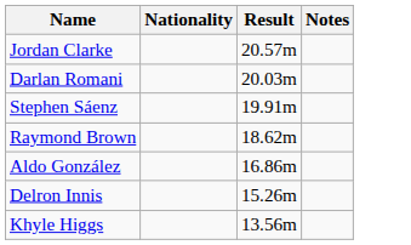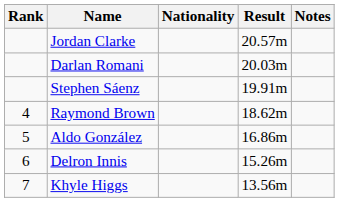 <table class="wikitable sortable" style="text-align:center">
 <tr>
+<th>Rank</th>
 <th>Name</th>
 <th>Nationality</th>
 <th>Result</th>
 <th>Notes</th>
 </tr>
 <tr>
+<td></td>
 <td align=left><a href='#'>Jordan Clarke</a></td>
 <td></td>
 <td>20.57m</td>
 <td></td>
 </tr>
 <tr>
+<td></td>
 <td align=left><a href='#'>Darlan Romani</a></td>
 <td></td>
 <td>20.03m</td>
 <td></td>
 </tr>
 <tr>
+<td></td>
 <td align=left><a href='#'>Stephen Sáenz</a></td>
 <td></td>
 <td>19.91m</td>
 <td></td>
 </tr>
 <tr>
+<td>4</td>
 <td align=left><a href='#'>Raymond Brown</a></td>
 <td></td>
 <td>18.62m</td>
 <td></td>
 </tr>
 <tr>
+<td>5</td>
 <td align=left><a href='#'>Aldo González</a></td>
 <td></td>
 <td>16.86m</td>
 <td></td>
 </tr>
 <tr>
+<td>6</td>
 <td align=left><a href='#'>Delron Innis</a></td>
 <td></td>
 <td>15.26m</td>
 <td></td>
 </tr>
 <tr>
+<td>7</td>
 <td align=left><a href='#'>Khyle Higgs</a></td>
 <td></td>
 <td>13.56m</td>
 <td></td>
 </tr>
 </table>
